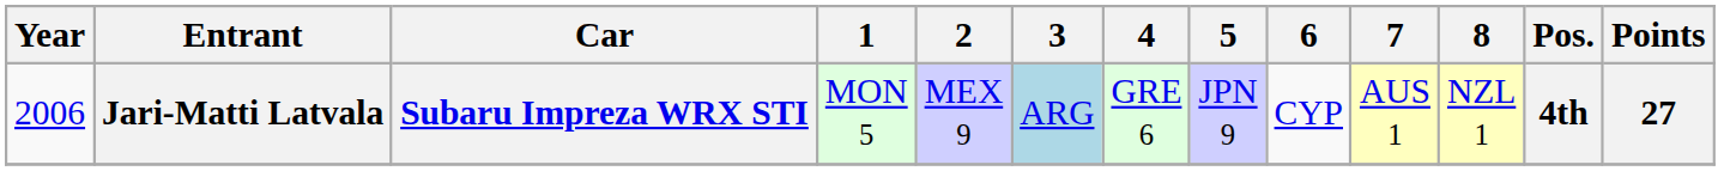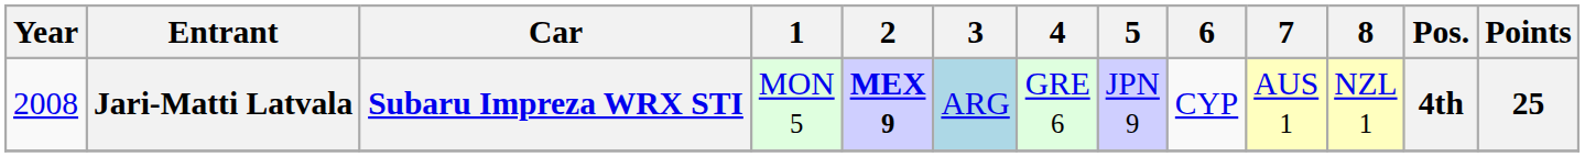 <table class="wikitable" style="text-align:center; font-size:85%">
 <tr>
 <th>Year</th>
 <th>Entrant</th>
 <th>Car</th>
 <th>1</th>
 <th>2</th>
 <th>3</th>
 <th>4</th>
 <th>5</th>
 <th>6</th>
 <th>7</th>
 <th>8</th>
 <th>Pos.</th>
 <th>Points</th>
 </tr>
 <tr>
-<td><a href='#'>2006</a></td>
+<td><a href='#'>2008</a></td>
 <th nowrap>Jari-Matti Latvala</th>
 <th nowrap><a href='#'>Subaru Impreza WRX STI</a></th>
 <td style="background:#DFFFDF;"><a href='#'>MON</a><br><small>5</small></td>
-<td style="background:#CFCFFF;"><a href='#'>MEX</a><br><small>9</small></td>
+<td style="background:#CFCFFF;"><strong><a href='#'>MEX</a><br><small>9</small></strong></td>
 <td style="background: lightblue;"><a href='#'>ARG</a></td>
 <td style="background:#DFFFDF;"><a href='#'>GRE</a><br><small>6</small></td>
 <td style="background:#CFCFFF;"><a href='#'>JPN</a><br><small>9</small></td>
 <td><a href='#'>CYP</a></td>
 <td style="background:#FFFFBF;"><a href='#'>AUS</a><br><small>1</small></td>
 <td style="background:#FFFFBF;"><a href='#'>NZL</a><br><small>1</small></td>
 <th>4th</th>
-<th>27</th>
+<th>25</th>
 </tr>
 <tr>
 </tr>
 </table>
